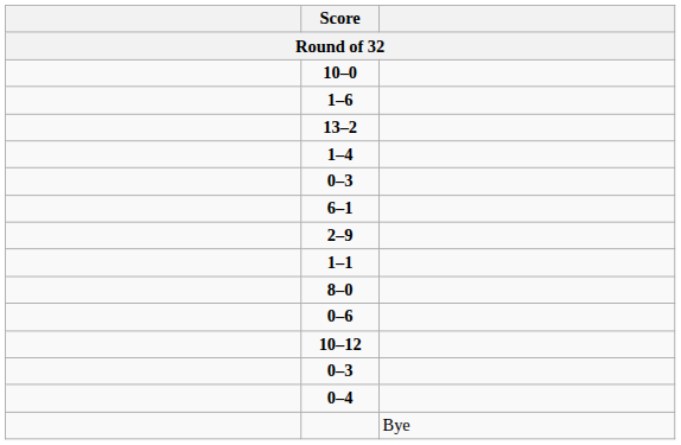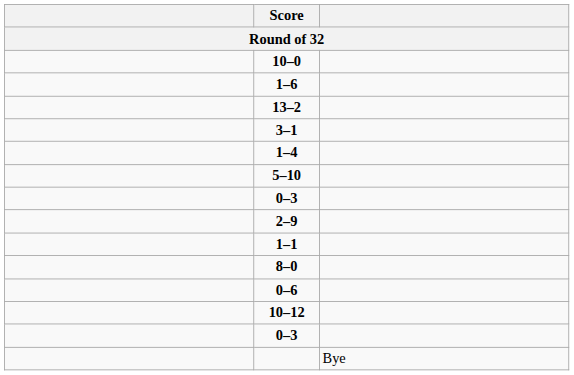 <table class="wikitable" style="text-align: left;">
 <tr>
 <th align="right" width="270"></th>
 <th width="65">Score</th>
 <th align="left" width="270"></th>
 </tr>
 <tr>
 <th colspan="3">Round of 32</th>
 </tr>
 <tr>
 <td><strong></strong></td>
 <td align=center><strong>10–0</strong></td>
 <td></td>
 </tr>
 <tr>
 <td></td>
 <td align=center><strong>1–6</strong></td>
 <td><strong></strong></td>
 </tr>
 <tr>
 <td><strong></strong></td>
 <td align=center><strong>13–2</strong></td>
 <td></td>
 </tr>
 <tr>
+<td><strong></strong></td>
+<td align=center><strong>3–1</strong></td>
+<td></td>
+</tr>
+<tr>
 <td></td>
 <td align=center><strong>1–4</strong></td>
 <td><strong></strong></td>
 </tr>
 <tr>
 <td></td>
-<td align=center><strong>0–3</strong></td>
+<td align=center><strong>5–10</strong></td>
 <td><strong></strong></td>
 </tr>
 <tr>
+<td></td>
+<td align=center><strong>0–3</strong></td>
 <td><strong></strong></td>
-<td align=center><strong>6–1</strong></td>
-<td></td>
 </tr>
 <tr>
 <td></td>
 <td align=center><strong>2–9</strong></td>
 <td><strong></strong></td>
 </tr>
 <tr>
 <td></td>
 <td align=center><strong>1–1</strong></td>
 <td><strong></strong></td>
 </tr>
 <tr>
 <td><strong></strong></td>
 <td align=center><strong>8–0</strong></td>
 <td></td>
 </tr>
 <tr>
 <td></td>
 <td align=center><strong>0–6</strong></td>
 <td><strong></strong></td>
 </tr>
 <tr>
 <td></td>
 <td align=center><strong>10–12</strong></td>
 <td><strong></strong></td>
 </tr>
 <tr>
 <td></td>
 <td align=center><strong>0–3</strong></td>
 <td><strong></strong></td>
 </tr>
 <tr>
-<td></td>
-<td align=center><strong>0–4</strong></td>
-<td><strong></strong></td>
-</tr>
-<tr>
 <td><strong></strong></td>
 <td></td>
 <td>Bye</td>
 </tr>
 </table>
